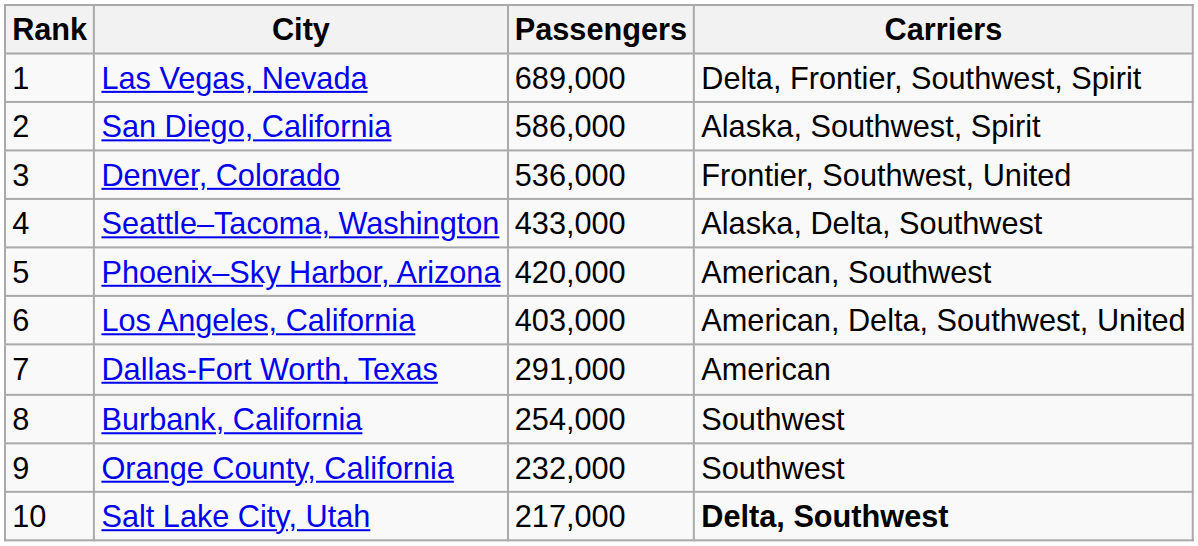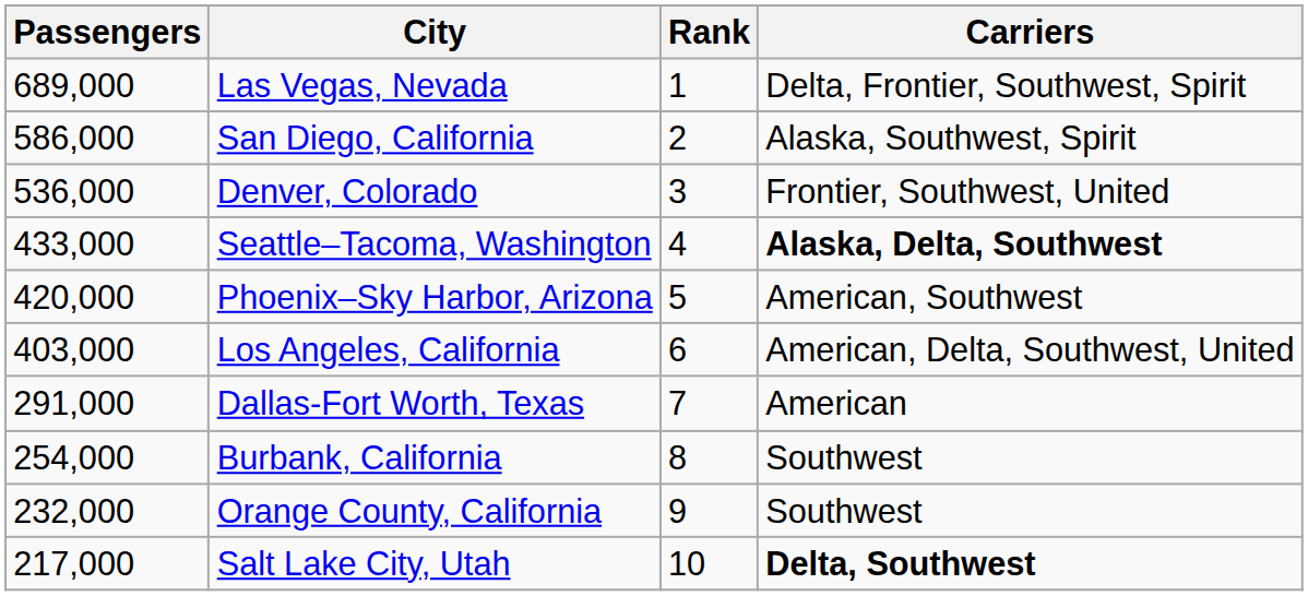 <table class="wikitable sortable" style="font-size: 95%">
 <tr>
+<th>Passengers</th>
+<th>City</th>
 <th>Rank</th>
-<th>City</th>
-<th>Passengers</th>
 <th>Carriers</th>
 </tr>
 <tr>
+<td>689,000</td>
+<td><a href='#'>Las Vegas, Nevada</a></td>
 <td>1</td>
-<td><a href='#'>Las Vegas, Nevada</a></td>
-<td>689,000</td>
 <td>Delta, Frontier, Southwest, Spirit</td>
 </tr>
 <tr>
+<td>586,000</td>
+<td><a href='#'>San Diego, California</a></td>
 <td>2</td>
-<td><a href='#'>San Diego, California</a></td>
-<td>586,000</td>
 <td>Alaska, Southwest, Spirit</td>
 </tr>
 <tr>
+<td>536,000</td>
+<td><a href='#'>Denver, Colorado</a></td>
 <td>3</td>
-<td><a href='#'>Denver, Colorado</a></td>
-<td>536,000</td>
 <td>Frontier, Southwest, United</td>
 </tr>
 <tr>
+<td>433,000</td>
+<td><a href='#'>Seattle–Tacoma, Washington</a></td>
 <td>4</td>
-<td><a href='#'>Seattle–Tacoma, Washington</a></td>
-<td>433,000</td>
-<td>Alaska, Delta, Southwest</td>
+<td><strong>Alaska, Delta, Southwest</strong></td>
 </tr>
 <tr>
+<td>420,000</td>
+<td><a href='#'>Phoenix–Sky Harbor, Arizona</a></td>
 <td>5</td>
-<td><a href='#'>Phoenix–Sky Harbor, Arizona</a></td>
-<td>420,000</td>
 <td>American, Southwest</td>
 </tr>
 <tr>
+<td>403,000</td>
+<td><a href='#'>Los Angeles, California</a></td>
 <td>6</td>
-<td><a href='#'>Los Angeles, California</a></td>
-<td>403,000</td>
 <td>American, Delta, Southwest, United</td>
 </tr>
 <tr>
+<td>291,000</td>
+<td><a href='#'>Dallas-Fort Worth, Texas</a></td>
 <td>7</td>
-<td><a href='#'>Dallas-Fort Worth, Texas</a></td>
-<td>291,000</td>
 <td>American</td>
 </tr>
 <tr>
+<td>254,000</td>
+<td><a href='#'>Burbank, California</a></td>
 <td>8</td>
-<td><a href='#'>Burbank, California</a></td>
-<td>254,000</td>
 <td>Southwest</td>
 </tr>
 <tr>
+<td>232,000</td>
+<td><a href='#'>Orange County, California</a></td>
 <td>9</td>
-<td><a href='#'>Orange County, California</a></td>
-<td>232,000</td>
 <td>Southwest</td>
 </tr>
 <tr>
+<td>217,000</td>
+<td><a href='#'>Salt Lake City, Utah</a></td>
 <td>10</td>
-<td><a href='#'>Salt Lake City, Utah</a></td>
-<td>217,000</td>
 <td><strong>Delta, Southwest</strong></td>
 </tr>
 </table>
